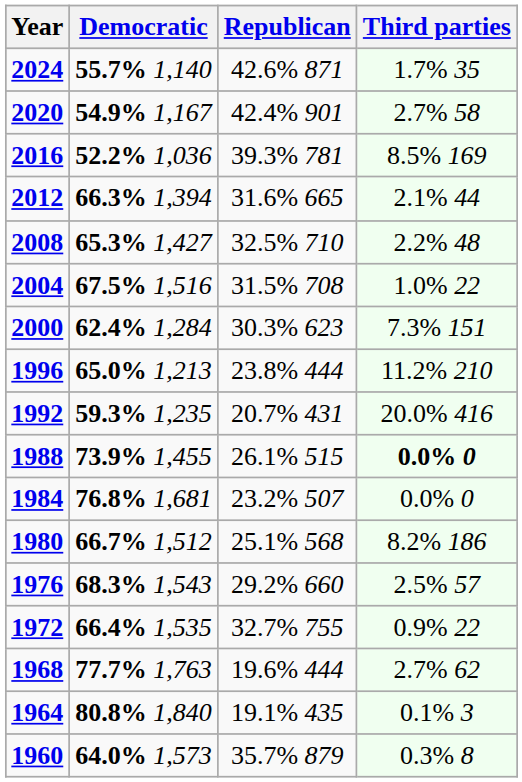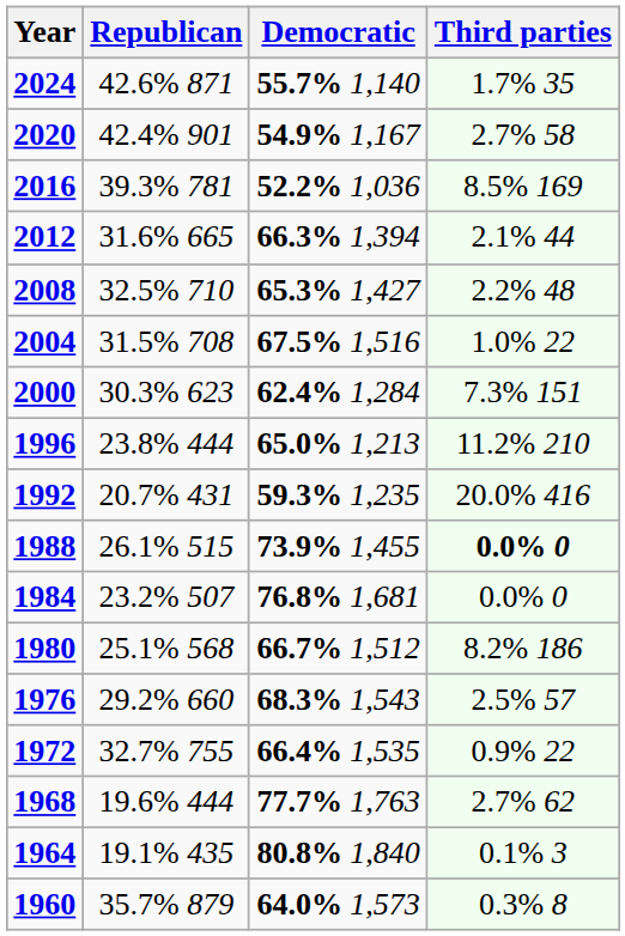 <table class="wikitable" style="float:right; font-size:95%;">
 <tr bgcolor=lightgrey>
 <th>Year</th>
+<th><a href='#'>Republican</a></th>
 <th><a href='#'>Democratic</a></th>
-<th><a href='#'>Republican</a></th>
 <th><a href='#'>Third parties</a></th>
 </tr>
 <tr>
 <td style="text-align:center;" ><strong><a href='#'>2024</a></strong></td>
+<td style="text-align:center;" >42.6% <em>871</em></td>
 <td style="text-align:center;" ><strong>55.7%</strong> <em>1,140</em></td>
-<td style="text-align:center;" >42.6% <em>871</em></td>
 <td style="text-align:center; background:honeyDew;">1.7% <em>35</em></td>
 </tr>
 <tr>
 <td style="text-align:center;" ><strong><a href='#'>2020</a></strong></td>
+<td style="text-align:center;" >42.4% <em>901</em></td>
 <td style="text-align:center;" ><strong>54.9%</strong> <em>1,167</em></td>
-<td style="text-align:center;" >42.4% <em>901</em></td>
 <td style="text-align:center; background:honeyDew;">2.7% <em>58</em></td>
 </tr>
 <tr>
 <td style="text-align:center;" ><strong><a href='#'>2016</a></strong></td>
+<td style="text-align:center;" >39.3% <em>781</em></td>
 <td style="text-align:center;" ><strong>52.2%</strong> <em>1,036</em></td>
-<td style="text-align:center;" >39.3% <em>781</em></td>
 <td style="text-align:center; background:honeyDew;">8.5% <em>169</em></td>
 </tr>
 <tr>
 <td style="text-align:center;" ><strong><a href='#'>2012</a></strong></td>
+<td style="text-align:center;" >31.6% <em>665</em></td>
 <td style="text-align:center;" ><strong>66.3%</strong> <em>1,394</em></td>
-<td style="text-align:center;" >31.6% <em>665</em></td>
 <td style="text-align:center; background:honeyDew;">2.1% <em>44</em></td>
 </tr>
 <tr>
 <td style="text-align:center;" ><strong><a href='#'>2008</a></strong></td>
+<td style="text-align:center;" >32.5% <em>710</em></td>
 <td style="text-align:center;" ><strong>65.3%</strong> <em>1,427</em></td>
-<td style="text-align:center;" >32.5% <em>710</em></td>
 <td style="text-align:center; background:honeyDew;">2.2% <em>48</em></td>
 </tr>
 <tr>
 <td style="text-align:center;" ><strong><a href='#'>2004</a></strong></td>
+<td style="text-align:center;" >31.5% <em>708</em></td>
 <td style="text-align:center;" ><strong>67.5%</strong> <em>1,516</em></td>
-<td style="text-align:center;" >31.5% <em>708</em></td>
 <td style="text-align:center; background:honeyDew;">1.0% <em>22</em></td>
 </tr>
 <tr>
 <td style="text-align:center;" ><strong><a href='#'>2000</a></strong></td>
+<td style="text-align:center;" >30.3% <em>623</em></td>
 <td style="text-align:center;" ><strong>62.4%</strong> <em>1,284</em></td>
-<td style="text-align:center;" >30.3% <em>623</em></td>
 <td style="text-align:center; background:honeyDew;">7.3% <em>151</em></td>
 </tr>
 <tr>
 <td style="text-align:center;" ><strong><a href='#'>1996</a></strong></td>
+<td style="text-align:center;" >23.8% <em>444</em></td>
 <td style="text-align:center;" ><strong>65.0%</strong> <em>1,213</em></td>
-<td style="text-align:center;" >23.8% <em>444</em></td>
 <td style="text-align:center; background:honeyDew;">11.2% <em>210</em></td>
 </tr>
 <tr>
 <td style="text-align:center;" ><strong><a href='#'>1992</a></strong></td>
+<td style="text-align:center;" >20.7% <em>431</em></td>
 <td style="text-align:center;" ><strong>59.3%</strong> <em>1,235</em></td>
-<td style="text-align:center;" >20.7% <em>431</em></td>
 <td style="text-align:center; background:honeyDew;">20.0% <em>416</em></td>
 </tr>
 <tr>
 <td style="text-align:center;" ><strong><a href='#'>1988</a></strong></td>
+<td style="text-align:center;" >26.1% <em>515</em></td>
 <td style="text-align:center;" ><strong>73.9%</strong> <em>1,455</em></td>
-<td style="text-align:center;" >26.1% <em>515</em></td>
 <td style="text-align:center; background:honeyDew;"><strong>0.0% <em>0</em></strong></td>
 </tr>
 <tr>
 <td style="text-align:center;" ><strong><a href='#'>1984</a></strong></td>
+<td style="text-align:center;" >23.2% <em>507</em></td>
 <td style="text-align:center;" ><strong>76.8%</strong> <em>1,681</em></td>
-<td style="text-align:center;" >23.2% <em>507</em></td>
 <td style="text-align:center; background:honeyDew;">0.0% <em>0</em></td>
 </tr>
 <tr>
 <td style="text-align:center;" ><strong><a href='#'>1980</a></strong></td>
+<td style="text-align:center;" >25.1% <em>568</em></td>
 <td style="text-align:center;" ><strong>66.7%</strong> <em>1,512</em></td>
-<td style="text-align:center;" >25.1% <em>568</em></td>
 <td style="text-align:center; background:honeyDew;">8.2% <em>186</em></td>
 </tr>
 <tr>
 <td style="text-align:center;" ><strong><a href='#'>1976</a></strong></td>
+<td style="text-align:center;" >29.2% <em>660</em></td>
 <td style="text-align:center;" ><strong>68.3%</strong> <em>1,543</em></td>
-<td style="text-align:center;" >29.2% <em>660</em></td>
 <td style="text-align:center; background:honeyDew;">2.5% <em>57</em></td>
 </tr>
 <tr>
 <td style="text-align:center;" ><strong><a href='#'>1972</a></strong></td>
+<td style="text-align:center;" >32.7% <em>755</em></td>
 <td style="text-align:center;" ><strong>66.4%</strong> <em>1,535</em></td>
-<td style="text-align:center;" >32.7% <em>755</em></td>
 <td style="text-align:center; background:honeyDew;">0.9% <em>22</em></td>
 </tr>
 <tr>
 <td style="text-align:center;" ><strong><a href='#'>1968</a></strong></td>
+<td style="text-align:center;" >19.6% <em>444</em></td>
 <td style="text-align:center;" ><strong>77.7%</strong> <em>1,763</em></td>
-<td style="text-align:center;" >19.6% <em>444</em></td>
 <td style="text-align:center; background:honeyDew;">2.7% <em>62</em></td>
 </tr>
 <tr>
 <td style="text-align:center;" ><strong><a href='#'>1964</a></strong></td>
+<td style="text-align:center;" >19.1% <em>435</em></td>
 <td style="text-align:center;" ><strong>80.8%</strong> <em>1,840</em></td>
-<td style="text-align:center;" >19.1% <em>435</em></td>
 <td style="text-align:center; background:honeyDew;">0.1% <em>3</em></td>
 </tr>
 <tr>
 <td style="text-align:center;" ><strong><a href='#'>1960</a></strong></td>
+<td style="text-align:center;" >35.7% <em>879</em></td>
 <td style="text-align:center;" ><strong>64.0%</strong> <em>1,573</em></td>
-<td style="text-align:center;" >35.7% <em>879</em></td>
 <td style="text-align:center; background:honeyDew;">0.3% <em>8</em></td>
 </tr>
 </table>
